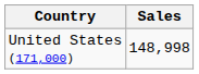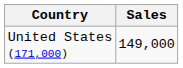 <table class="wikitable">
 <tr>
 <th>Country</th>
 <th>Sales</th>
 </tr>
 <tr>
 <td>United States<small><br>(<a href='#'>171,000</a>)</small></td>
-<td>148,998</td>
+<td>149,000</td>
 </tr>
 </table>
